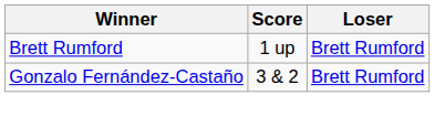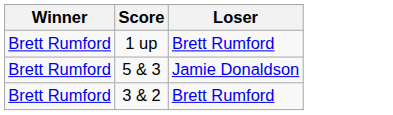 <table class="wikitable" font-size:95%;">
 <tr>
 <th>Winner</th>
 <th>Score</th>
 <th>Loser</th>
 </tr>
 <tr>
 <td><a href='#'>Brett Rumford</a></td>
 <td align=center>1 up</td>
 <td><a href='#'>Brett Rumford</a></td>
 </tr>
 <tr>
-<td><a href='#'>Gonzalo Fernández-Castaño</a></td>
+<td><a href='#'>Brett Rumford</a></td>
+<td align=center>5 & 3</td>
+<td><a href='#'>Jamie Donaldson</a></td>
+</tr>
+<tr>
+<td><a href='#'>Brett Rumford</a></td>
 <td align=center>3 & 2</td>
 <td><a href='#'>Brett Rumford</a></td>
 </tr>
 </table>
